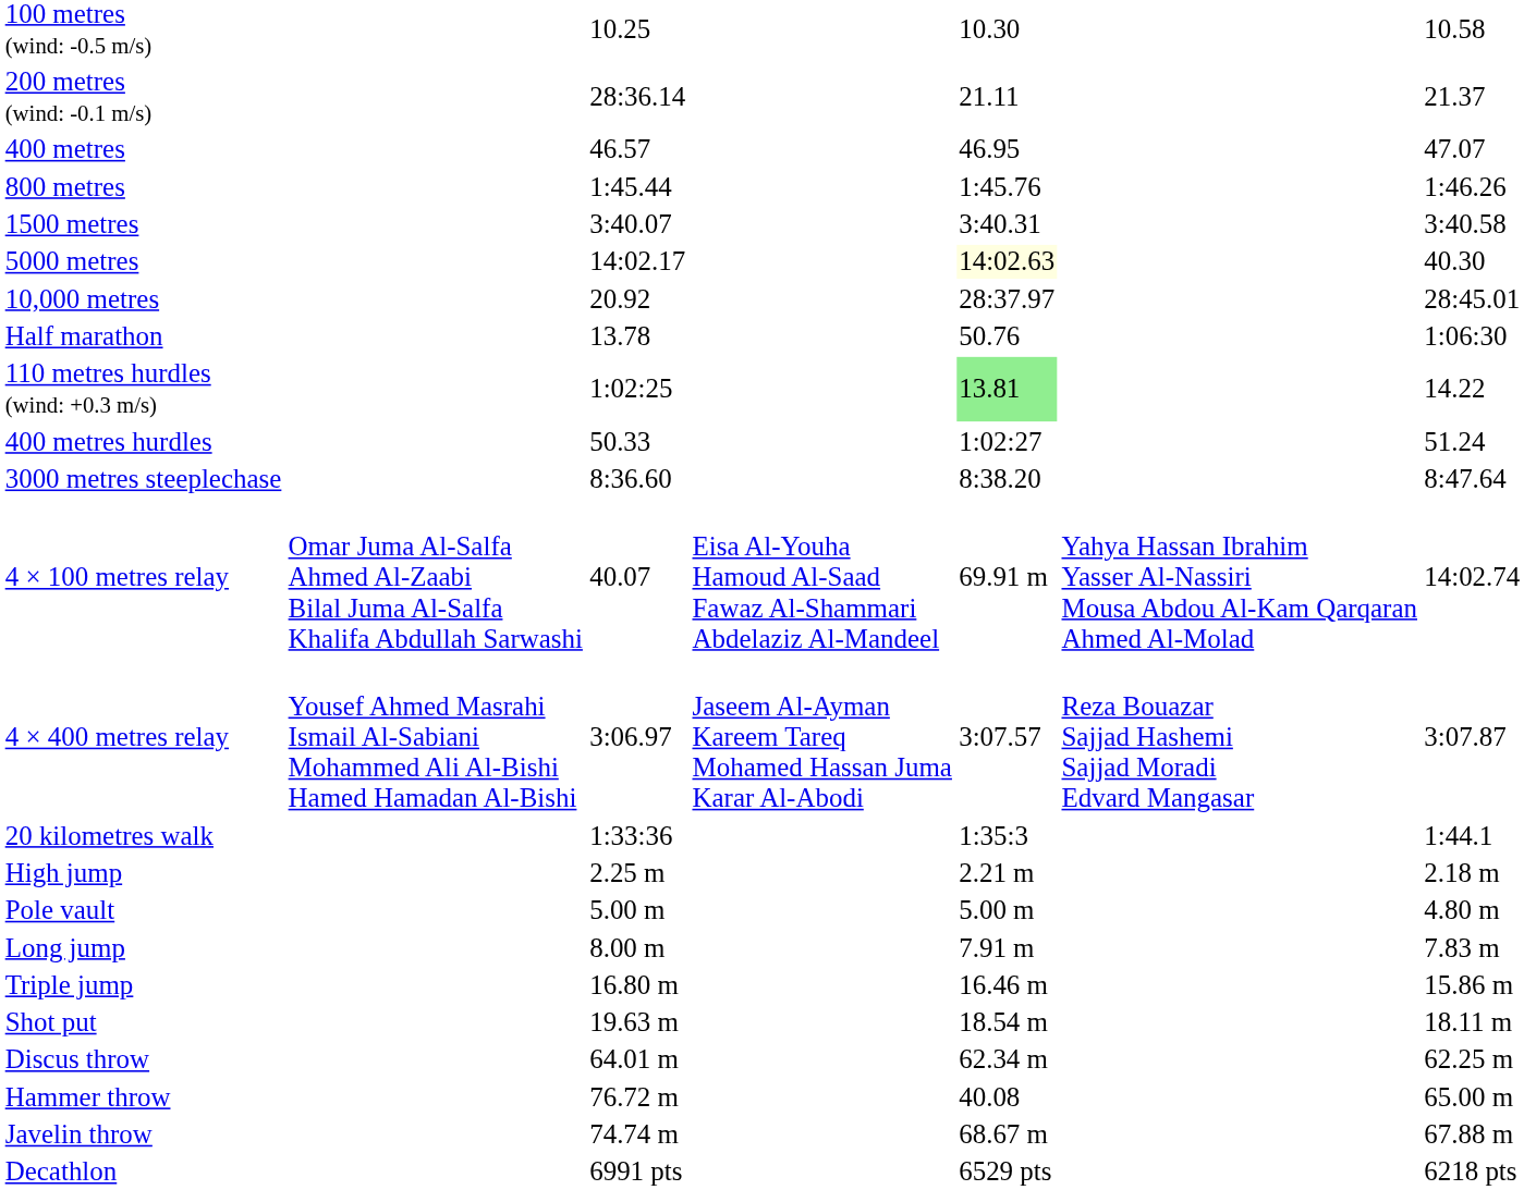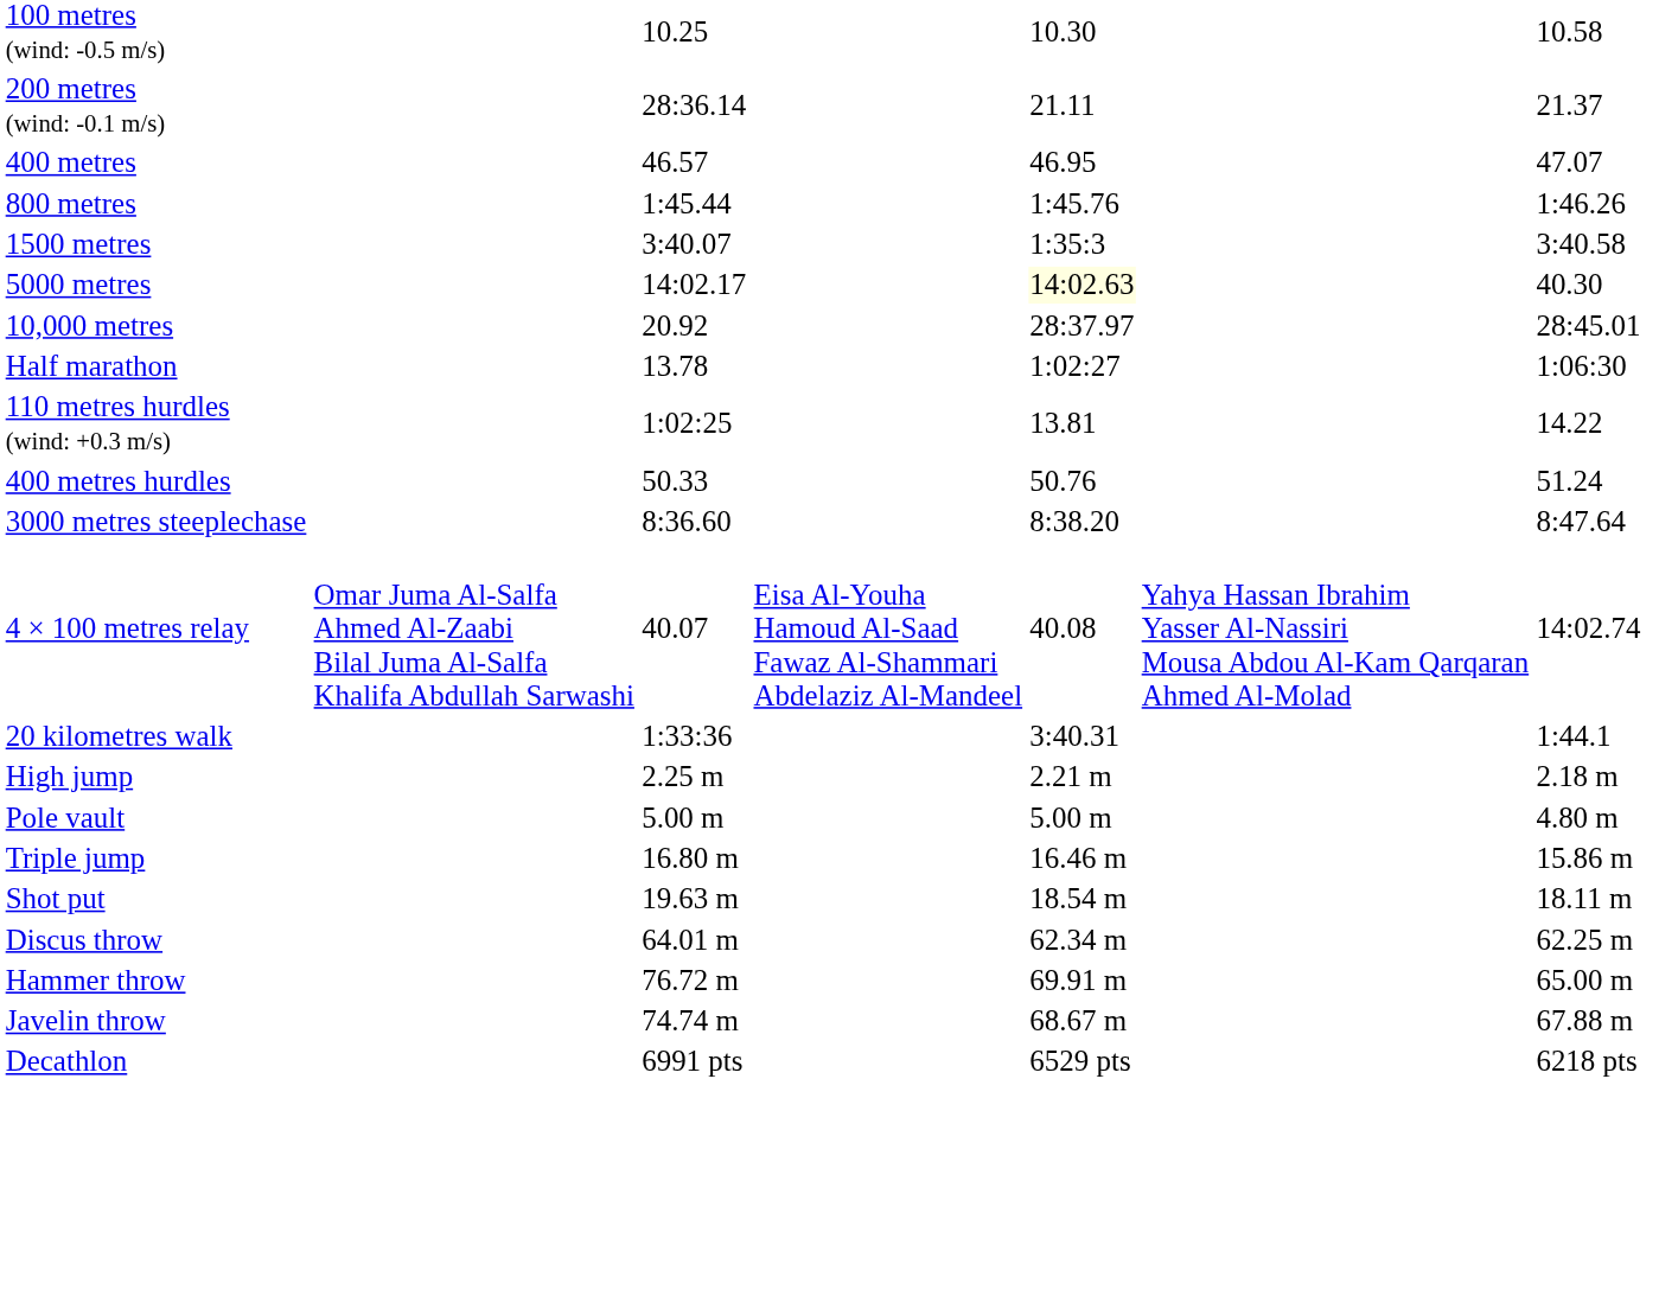 <table>
 <tr>
 <td align=left><a href='#'>100 metres</a><br><small>(wind: -0.5 m/s)</small></td>
 <td></td>
 <td>10.25</td>
 <td></td>
 <td>10.30</td>
 <td></td>
 <td>10.58</td>
 </tr>
 <tr>
 <td align=left><a href='#'>200 metres</a><br><small>(wind: -0.1 m/s)</small></td>
 <td></td>
 <td>28:36.14</td>
 <td></td>
 <td>21.11</td>
 <td></td>
 <td>21.37</td>
 </tr>
 <tr>
 <td align=left><a href='#'>400 metres</a></td>
 <td></td>
 <td>46.57</td>
 <td></td>
 <td>46.95</td>
 <td></td>
 <td>47.07</td>
 </tr>
 <tr>
 <td align=left><a href='#'>800 metres</a></td>
 <td></td>
 <td>1:45.44</td>
 <td></td>
 <td>1:45.76</td>
 <td></td>
 <td>1:46.26 </td>
 </tr>
 <tr>
 <td align=left><a href='#'>1500 metres</a></td>
 <td></td>
 <td>3:40.07</td>
 <td></td>
-<td>3:40.31</td>
+<td>1:35:3</td>
 <td></td>
 <td>3:40.58</td>
 </tr>
 <tr>
 <td align=left><a href='#'>5000 metres</a></td>
 <td></td>
 <td>14:02.17</td>
 <td></td>
 <td style="background: lightyellow;">14:02.63</td>
 <td></td>
 <td>40.30</td>
 </tr>
 <tr>
 <td align=left><a href='#'>10,000 metres</a></td>
 <td></td>
 <td>20.92</td>
 <td></td>
 <td>28:37.97</td>
 <td></td>
 <td>28:45.01</td>
 </tr>
 <tr>
 <td align=left><a href='#'>Half marathon</a></td>
 <td></td>
 <td>13.78</td>
 <td></td>
-<td>50.76</td>
+<td>1:02:27</td>
 <td></td>
 <td>1:06:30</td>
 </tr>
 <tr>
 <td align=left><a href='#'>110 metres hurdles</a><br><small>(wind: +0.3 m/s)</small></td>
 <td></td>
 <td>1:02:25</td>
 <td></td>
-<td style="background: lightgreen;">13.81</td>
+<td>13.81</td>
 <td></td>
 <td>14.22</td>
 </tr>
 <tr>
 <td align=left><a href='#'>400 metres hurdles</a></td>
 <td></td>
 <td>50.33</td>
 <td></td>
-<td>1:02:27</td>
+<td>50.76</td>
 <td></td>
 <td>51.24</td>
 </tr>
 <tr>
 <td align=left><a href='#'>3000 metres steeplechase</a></td>
 <td></td>
 <td>8:36.60</td>
 <td></td>
 <td>8:38.20</td>
 <td></td>
 <td>8:47.64</td>
 </tr>
 <tr>
 <td align=left><a href='#'>4 × 100 metres relay</a></td>
 <td><br><a href='#'>Omar Juma Al-Salfa</a><br><a href='#'>Ahmed Al-Zaabi</a><br><a href='#'>Bilal Juma Al-Salfa</a><br><a href='#'>Khalifa Abdullah Sarwashi</a></td>
 <td>40.07 </td>
 <td><br><a href='#'>Eisa Al-Youha</a><br><a href='#'>Hamoud Al-Saad</a><br><a href='#'>Fawaz Al-Shammari</a><br><a href='#'>Abdelaziz Al-Mandeel</a></td>
-<td>69.91 m</td>
+<td>40.08</td>
 <td><br><a href='#'>Yahya Hassan Ibrahim</a><br><a href='#'>Yasser Al-Nassiri</a><br><a href='#'>Mousa Abdou Al-Kam Qarqaran</a><br><a href='#'>Ahmed Al-Molad</a></td>
 <td>14:02.74</td>
-</tr>
-<tr>
-<td align=left><a href='#'>4 × 400 metres relay</a></td>
-<td><br><a href='#'>Yousef Ahmed Masrahi</a><br><a href='#'>Ismail Al-Sabiani</a><br><a href='#'>Mohammed Ali Al-Bishi</a><br><a href='#'>Hamed Hamadan Al-Bishi</a></td>
-<td>3:06.97</td>
-<td><br><a href='#'>Jaseem Al-Ayman</a><br><a href='#'>Kareem Tareq</a><br><a href='#'>Mohamed Hassan Juma</a><br><a href='#'>Karar Al-Abodi</a></td>
-<td>3:07.57</td>
-<td><br><a href='#'>Reza Bouazar</a><br><a href='#'>Sajjad Hashemi</a><br><a href='#'>Sajjad Moradi</a><br><a href='#'>Edvard Mangasar</a></td>
-<td>3:07.87 </td>
 </tr>
 <tr>
 <td align=left><a href='#'>20 kilometres walk</a></td>
 <td></td>
 <td>1:33:36</td>
 <td></td>
-<td>1:35:3</td>
+<td>3:40.31</td>
 <td><br></td>
 <td>1:44.1</td>
 </tr>
 <tr>
 <td align=left><a href='#'>High jump</a></td>
 <td></td>
 <td>2.25 m</td>
 <td></td>
 <td>2.21 m</td>
 <td><br></td>
 <td>2.18 m</td>
 </tr>
 <tr>
 <td align=left><a href='#'>Pole vault</a></td>
 <td></td>
 <td>5.00 m</td>
 <td></td>
 <td>5.00 m</td>
 <td></td>
 <td>4.80 m</td>
-</tr>
-<tr>
-<td align=left><a href='#'>Long jump</a></td>
-<td></td>
-<td>8.00 m</td>
-<td></td>
-<td>7.91 m</td>
-<td></td>
-<td>7.83 m</td>
 </tr>
 <tr>
 <td align=left><a href='#'>Triple jump</a></td>
 <td></td>
 <td>16.80 m </td>
 <td></td>
 <td>16.46 m</td>
 <td></td>
 <td>15.86 m</td>
 </tr>
 <tr>
 <td align=left><a href='#'>Shot put</a></td>
 <td></td>
 <td>19.63 m</td>
 <td></td>
 <td>18.54 m</td>
 <td></td>
 <td>18.11 m</td>
 </tr>
 <tr>
 <td align=left><a href='#'>Discus throw</a></td>
 <td></td>
 <td>64.01 m</td>
 <td></td>
 <td>62.34 m</td>
 <td></td>
 <td>62.25 m</td>
 </tr>
 <tr>
 <td align=left><a href='#'>Hammer throw</a></td>
 <td></td>
 <td>76.72 m</td>
 <td></td>
-<td>40.08</td>
+<td>69.91 m</td>
 <td></td>
 <td>65.00 m</td>
 </tr>
 <tr>
 <td align=left><a href='#'>Javelin throw</a></td>
 <td></td>
 <td>74.74 m</td>
 <td></td>
 <td>68.67 m</td>
 <td></td>
 <td>67.88 m</td>
 </tr>
 <tr>
 <td align=left><a href='#'>Decathlon</a></td>
 <td></td>
 <td>6991 pts</td>
 <td></td>
 <td>6529 pts</td>
 <td></td>
 <td>6218 pts</td>
 </tr>
 </table>
